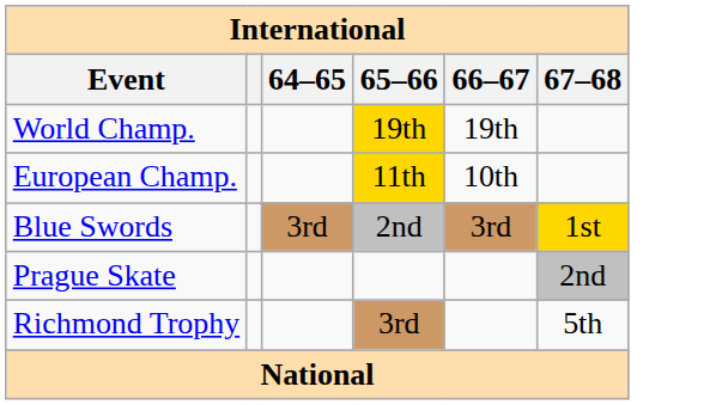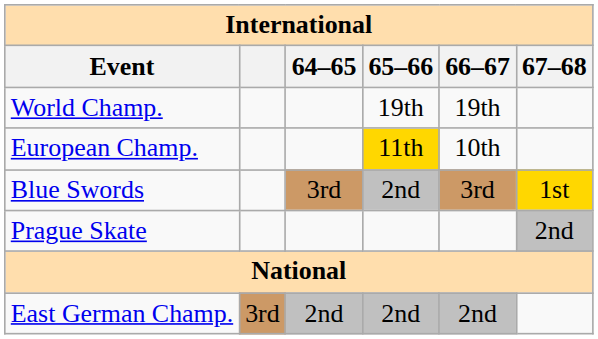 <table class="wikitable" style="text-align:center">
 <tr>
 <th style="background-color: #ffdead; " colspan=6 align=center>International</th>
 </tr>
 <tr>
 <th>Event</th>
 <th></th>
 <th>64–65</th>
 <th>65–66</th>
 <th>66–67</th>
 <th>67–68</th>
 </tr>
 <tr>
 <td align=left><a href='#'>World Champ.</a></td>
 <td></td>
 <td></td>
-<td style="background: gold;">19th</td>
+<td>19th</td>
 <td>19th</td>
 <td></td>
 </tr>
 <tr>
 <td align=left><a href='#'>European Champ.</a></td>
 <td></td>
 <td></td>
 <td style="background: gold;">11th</td>
 <td>10th</td>
 <td></td>
 </tr>
 <tr>
 <td align=left><a href='#'>Blue Swords</a></td>
 <td></td>
 <td bgcolor=cc9966>3rd</td>
 <td bgcolor=silver>2nd</td>
 <td bgcolor=cc9966>3rd</td>
 <td bgcolor=gold>1st</td>
 </tr>
 <tr>
 <td align=left><a href='#'>Prague Skate</a></td>
 <td></td>
 <td></td>
 <td></td>
 <td></td>
 <td bgcolor=silver>2nd</td>
 </tr>
 <tr>
-<td align=left><a href='#'>Richmond Trophy</a></td>
-<td></td>
-<td></td>
-<td bgcolor=cc9966>3rd</td>
-<td></td>
-<td>5th</td>
+<th style="background-color: #ffdead; " colspan=6 align=center>National</th>
 </tr>
 <tr>
-<th style="background-color: #ffdead; " colspan=6 align=center>National</th>
+<td align=left><a href='#'>East German Champ.</a></td>
+<td bgcolor=cc9966>3rd</td>
+<td bgcolor=silver>2nd</td>
+<td bgcolor=silver>2nd</td>
+<td bgcolor=silver>2nd</td>
+<td></td>
 </tr>
 </table>
